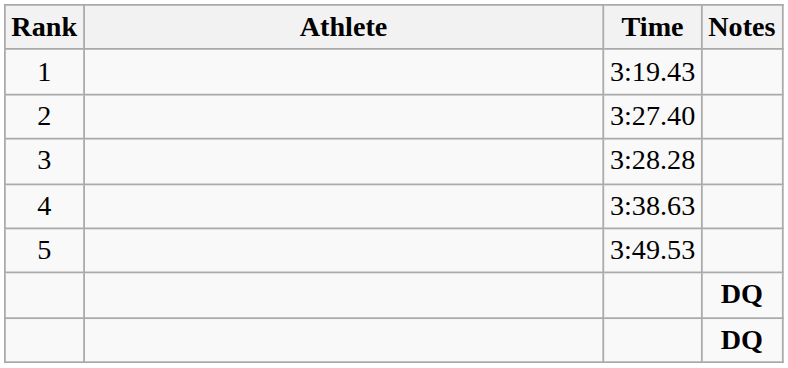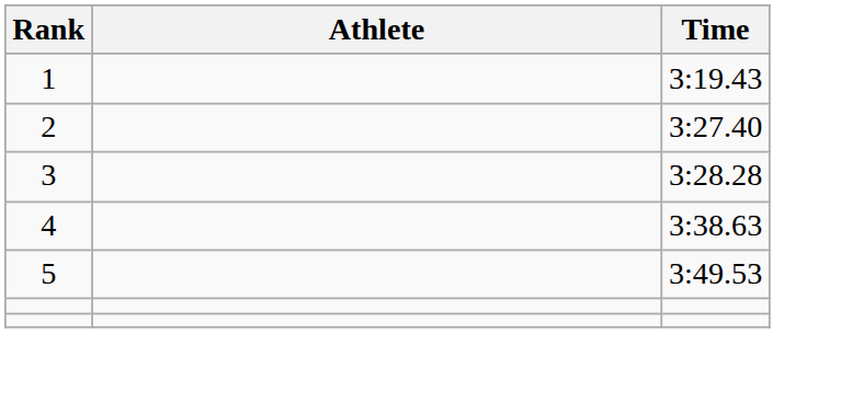 <table class=wikitable>
 <tr>
 <th>Rank</th>
 <th style=width:18em>Athlete</th>
 <th>Time</th>
-<th>Notes</th>
 </tr>
 <tr align=center>
 <td>1</td>
 <td align=left></td>
 <td>3:19.43</td>
-<td></td>
 </tr>
 <tr align=center>
 <td>2</td>
 <td align=left></td>
 <td>3:27.40</td>
-<td></td>
 </tr>
 <tr align=center>
 <td>3</td>
 <td align=left></td>
 <td>3:28.28</td>
-<td></td>
 </tr>
 <tr align=center>
 <td>4</td>
 <td align=left></td>
 <td>3:38.63</td>
-<td></td>
 </tr>
 <tr align=center>
 <td>5</td>
 <td align=left></td>
 <td>3:49.53</td>
+</tr>
+<tr align=center>
+<td></td>
+<td align=left></td>
 <td></td>
 </tr>
 <tr align=center>
 <td></td>
 <td align=left></td>
 <td></td>
-<td><strong>DQ</strong></td>
-</tr>
-<tr align=center>
-<td></td>
-<td align=left></td>
-<td></td>
-<td><strong>DQ</strong></td>
 </tr>
 </table>
